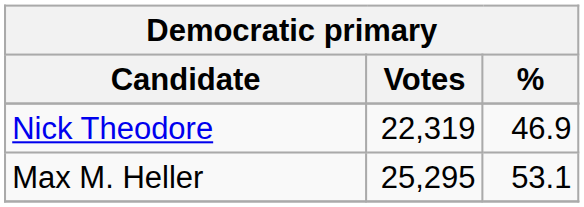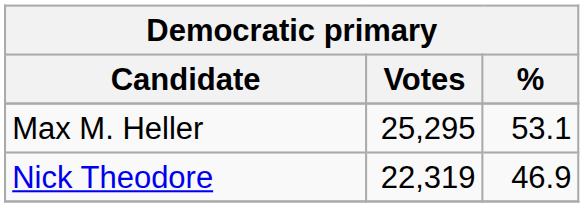 <table class="wikitable" align="left" style="margin: 1em 1em 1em 0; font-size: 95%;">
 <tr>
 <th colspan="3">Democratic primary</th>
 </tr>
 <tr>
 <th colspan="1" style="width: 170px">Candidate</th>
 <th style="width: 50px">Votes</th>
 <th style="width: 40px">%</th>
 </tr>
 <tr>
 </tr>
 <tr>
+<td>Max M. Heller</td>
+<td align="right">25,295</td>
+<td align="right">53.1</td>
+</tr>
+<tr>
 <td><a href='#'>Nick Theodore</a></td>
 <td align="right">22,319</td>
 <td align="right">46.9</td>
 </tr>
 <tr>
-<td>Max M. Heller</td>
-<td align="right">25,295</td>
-<td align="right">53.1</td>
-</tr>
-<tr>
 </tr>
 </table>
